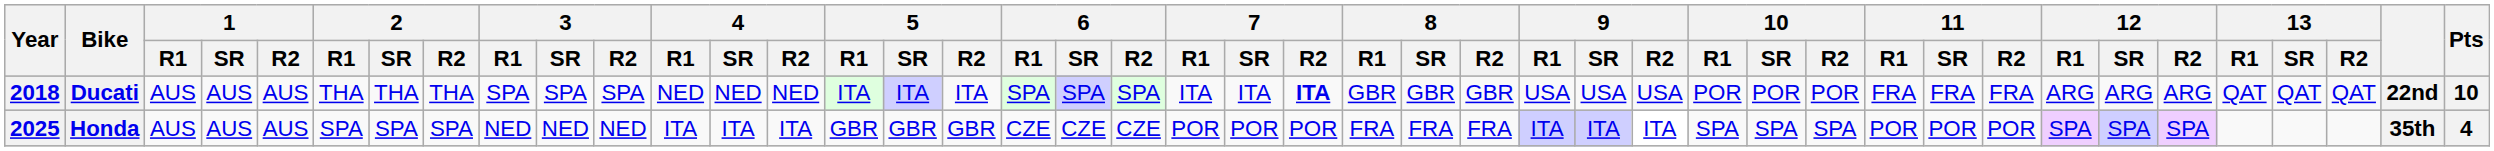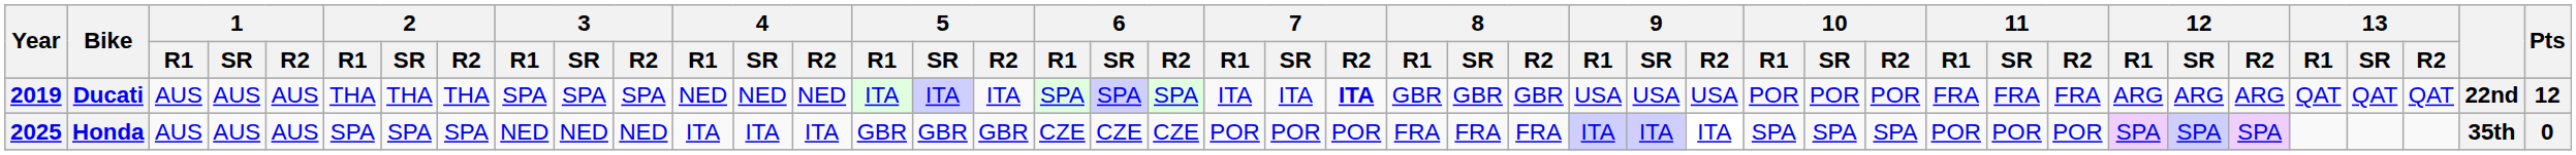 <table class="wikitable" style="text-align:center; font-size:90%">
 <tr>
 <th valign="middle" rowspan=2>Year</th>
 <th valign="middle" rowspan=2>Bike</th>
 <th colspan=3>1</th>
 <th colspan=3>2</th>
 <th colspan=3>3</th>
 <th colspan=3>4</th>
 <th colspan=3>5</th>
 <th colspan=3>6</th>
 <th colspan=3>7</th>
 <th colspan=3>8</th>
 <th colspan=3>9</th>
 <th colspan=3>10</th>
 <th colspan=3>11</th>
 <th colspan=3>12</th>
 <th colspan=3>13</th>
 <th rowspan=2></th>
 <th rowspan=2>Pts</th>
 </tr>
 <tr>
 <th>R1</th>
 <th>SR</th>
 <th>R2</th>
 <th>R1</th>
 <th>SR</th>
 <th>R2</th>
 <th>R1</th>
 <th>SR</th>
 <th>R2</th>
 <th>R1</th>
 <th>SR</th>
 <th>R2</th>
 <th>R1</th>
 <th>SR</th>
 <th>R2</th>
 <th>R1</th>
 <th>SR</th>
 <th>R2</th>
 <th>R1</th>
 <th>SR</th>
 <th>R2</th>
 <th>R1</th>
 <th>SR</th>
 <th>R2</th>
 <th>R1</th>
 <th>SR</th>
 <th>R2</th>
 <th>R1</th>
 <th>SR</th>
 <th>R2</th>
 <th>R1</th>
 <th>SR</th>
 <th>R2</th>
 <th>R1</th>
 <th>SR</th>
 <th>R2</th>
 <th>R1</th>
 <th>SR</th>
 <th>R2</th>
 </tr>
 <tr>
-<th><a href='#'>2018</a></th>
+<th><a href='#'>2019</a></th>
 <th><a href='#'>Ducati</a></th>
 <td style=><a href='#'>AUS</a></td>
 <td style=><a href='#'>AUS</a></td>
 <td style=><a href='#'>AUS</a></td>
 <td style=><a href='#'>THA</a></td>
 <td style=><a href='#'>THA</a></td>
 <td style=><a href='#'>THA</a></td>
 <td style=><a href='#'>SPA</a></td>
 <td style=><a href='#'>SPA</a></td>
 <td style=><a href='#'>SPA</a></td>
 <td style=><a href='#'>NED</a></td>
 <td style=><a href='#'>NED</a></td>
 <td style=><a href='#'>NED</a></td>
 <td style="background:#dfffdf;"><a href='#'>ITA</a><br></td>
 <td style="background:#cfcfff;"><a href='#'>ITA</a><br></td>
 <td style=><a href='#'>ITA</a><br></td>
 <td style="background:#dfffdf;"><a href='#'>SPA</a><br></td>
 <td style="background:#cfcfff;"><a href='#'>SPA</a><br></td>
 <td style="background:#dfffdf;"><a href='#'>SPA</a><br></td>
 <td><a href='#'>ITA</a></td>
 <td><a href='#'>ITA</a></td>
 <td><strong><a href='#'>ITA</a></strong></td>
 <td><a href='#'>GBR</a></td>
 <td><a href='#'>GBR</a></td>
 <td><a href='#'>GBR</a></td>
 <td><a href='#'>USA</a></td>
 <td><a href='#'>USA</a></td>
 <td><a href='#'>USA</a></td>
 <td><a href='#'>POR</a></td>
 <td><a href='#'>POR</a></td>
 <td><a href='#'>POR</a></td>
 <td><a href='#'>FRA</a></td>
 <td><a href='#'>FRA</a></td>
 <td><a href='#'>FRA</a></td>
 <td><a href='#'>ARG</a></td>
 <td><a href='#'>ARG</a></td>
 <td><a href='#'>ARG</a></td>
 <td><a href='#'>QAT</a></td>
 <td><a href='#'>QAT</a></td>
 <td><a href='#'>QAT</a></td>
 <th>22nd</th>
-<th>10</th>
+<th>12</th>
 </tr>
 <tr>
 <th><a href='#'>2025</a></th>
 <th><a href='#'>Honda</a></th>
 <td><a href='#'>AUS</a></td>
 <td><a href='#'>AUS</a></td>
 <td><a href='#'>AUS</a></td>
 <td><a href='#'>SPA</a></td>
 <td><a href='#'>SPA</a></td>
 <td><a href='#'>SPA</a></td>
 <td><a href='#'>NED</a></td>
 <td><a href='#'>NED</a></td>
 <td><a href='#'>NED</a></td>
 <td><a href='#'>ITA</a></td>
 <td><a href='#'>ITA</a></td>
 <td><a href='#'>ITA</a></td>
 <td><a href='#'>GBR</a></td>
 <td><a href='#'>GBR</a></td>
 <td><a href='#'>GBR</a></td>
 <td><a href='#'>CZE</a></td>
 <td><a href='#'>CZE</a></td>
 <td><a href='#'>CZE</a></td>
 <td><a href='#'>POR</a></td>
 <td><a href='#'>POR</a></td>
 <td><a href='#'>POR</a></td>
 <td><a href='#'>FRA</a></td>
 <td><a href='#'>FRA</a></td>
 <td><a href='#'>FRA</a></td>
 <td style="background:#CFCFFF;"><a href='#'>ITA</a><br></td>
 <td style="background:#CFCFFF;"><a href='#'>ITA</a><br></td>
 <td style="background:#FFFFFF;"><a href='#'>ITA</a><br></td>
 <td><a href='#'>SPA</a></td>
 <td><a href='#'>SPA</a></td>
 <td><a href='#'>SPA</a></td>
 <td><a href='#'>POR</a></td>
 <td><a href='#'>POR</a></td>
 <td><a href='#'>POR</a></td>
 <td style="background:#EFCFFF;"><a href='#'>SPA</a><br></td>
 <td style="background:#CFCFFF;"><a href='#'>SPA</a><br></td>
 <td style="background:#EFCFFF;"><a href='#'>SPA</a><br></td>
 <td></td>
 <td></td>
 <td></td>
 <th>35th</th>
-<th>4</th>
+<th>0</th>
 </tr>
 </table>
